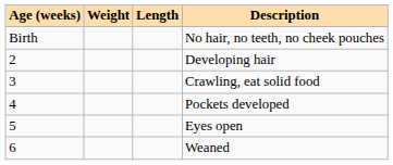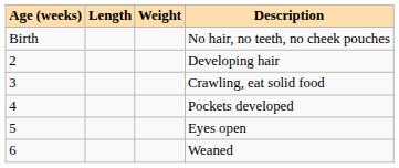 <table class="wikitable" style="margin: 1em auto 1em auto;">
 <tr>
 <th style="background:#ffdead;">Age (weeks)</th>
+<th style="background:#ffdead;">Length</th>
 <th style="background:#ffdead;">Weight</th>
-<th style="background:#ffdead;">Length</th>
 <th style="background:#ffdead;">Description</th>
 </tr>
 <tr>
 <td>Birth</td>
 <td></td>
 <td></td>
 <td>No hair, no teeth, no cheek pouches</td>
 </tr>
 <tr>
 <td>2</td>
 <td></td>
 <td></td>
 <td>Developing hair</td>
 </tr>
 <tr>
 <td>3</td>
 <td></td>
 <td></td>
 <td>Crawling, eat solid food</td>
 </tr>
 <tr>
 <td>4</td>
 <td></td>
 <td></td>
 <td>Pockets developed</td>
 </tr>
 <tr>
 <td>5</td>
 <td></td>
 <td></td>
 <td>Eyes open</td>
 </tr>
 <tr>
 <td>6</td>
 <td></td>
 <td></td>
 <td>Weaned</td>
 </tr>
 </table>
